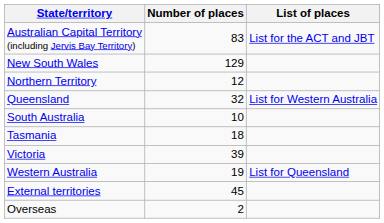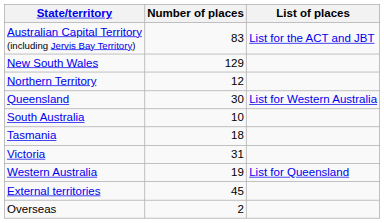 <table class="wikitable sortable" style="text-align: left">
 <tr>
 <th><a href='#'>State/territory</a></th>
 <th>Number of places</th>
 <th>List of places</th>
 </tr>
 <tr>
 <td><a href='#'>Australian Capital Territory</a><br><small>(including <a href='#'>Jervis Bay Territory</a>)</small></td>
 <td align=right>83</td>
 <td><a href='#'>List for the ACT and JBT</a></td>
 </tr>
 <tr>
 <td><a href='#'>New South Wales</a></td>
 <td align=right>129</td>
 <td></td>
 </tr>
 <tr>
 <td><a href='#'>Northern Territory</a></td>
 <td align=right>12</td>
 <td></td>
 </tr>
 <tr>
 <td><a href='#'>Queensland</a></td>
-<td align=right>32</td>
+<td align=right>30</td>
 <td><a href='#'>List for Western Australia</a></td>
 </tr>
 <tr>
 <td><a href='#'>South Australia</a></td>
 <td align=right>10</td>
 <td></td>
 </tr>
 <tr>
 <td><a href='#'>Tasmania</a></td>
 <td align=right>18</td>
 <td></td>
 </tr>
 <tr>
 <td><a href='#'>Victoria</a></td>
-<td align=right>39</td>
+<td align=right>31</td>
 <td></td>
 </tr>
 <tr>
 <td><a href='#'>Western Australia</a></td>
 <td align=right>19</td>
 <td><a href='#'>List for Queensland</a></td>
 </tr>
 <tr>
 <td><a href='#'>External territories</a></td>
 <td align=right>45</td>
 <td></td>
 </tr>
 <tr>
 <td>Overseas</td>
 <td align=right>2</td>
 <td></td>
 </tr>
 </table>
